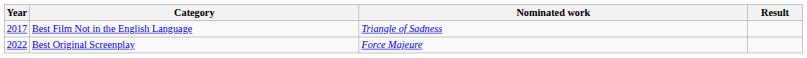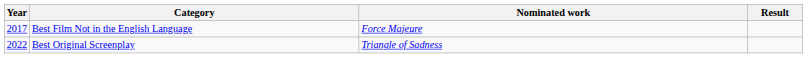 <table class=wikitable>
 <tr>
 <th scope="col" style="width:1em;">Year</th>
 <th scope="col" style="width:33em;">Category</th>
 <th scope="col" style="width:39em;">Nominated work</th>
 <th scope="col" style="width:5em;">Result</th>
 </tr>
 <tr>
 <td><a href='#'>2017</a></td>
 <td><a href='#'>Best Film Not in the English Language</a></td>
-<td><em><a href='#'>Triangle of Sadness</a></em></td>
+<td><em><a href='#'>Force Majeure</a></em></td>
 <td></td>
 </tr>
 <tr>
 <td><a href='#'>2022</a></td>
 <td><a href='#'>Best Original Screenplay</a></td>
-<td><em><a href='#'>Force Majeure</a></em></td>
+<td><em><a href='#'>Triangle of Sadness</a></em></td>
 <td></td>
 </tr>
 </table>
